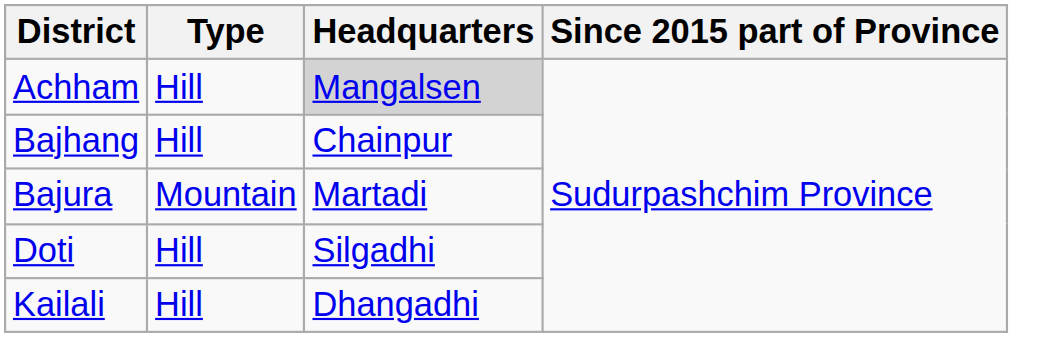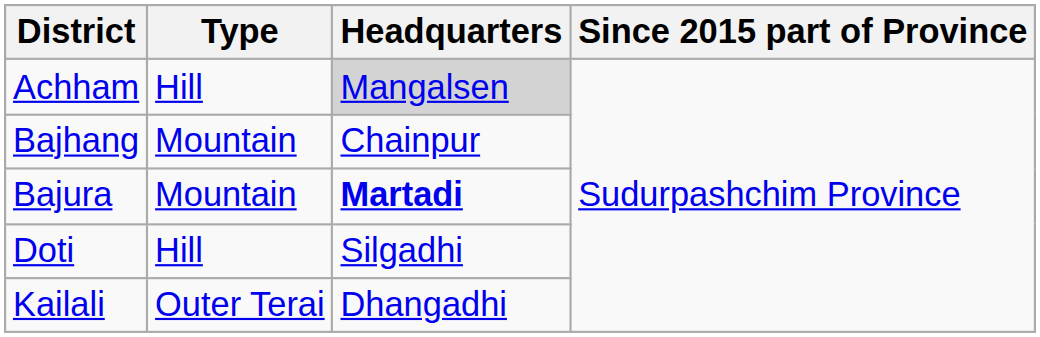 <table class="wikitable">
 <tr>
 <th>District</th>
 <th>Type</th>
 <th>Headquarters</th>
 <th>Since 2015 part of Province</th>
 </tr>
 <tr>
 <td><a href='#'>Achham</a></td>
 <td><a href='#'>Hill</a></td>
 <td style="background: lightgrey;"><a href='#'>Mangalsen</a></td>
 <td rowspan="5"><a href='#'>Sudurpashchim Province</a></td>
 </tr>
 <tr>
 <td><a href='#'>Bajhang</a></td>
-<td><a href='#'>Hill</a></td>
+<td><a href='#'>Mountain</a></td>
 <td><a href='#'>Chainpur</a></td>
 </tr>
 <tr>
 <td><a href='#'>Bajura</a></td>
 <td><a href='#'>Mountain</a></td>
-<td><a href='#'>Martadi</a></td>
+<td><strong><a href='#'>Martadi</a></strong></td>
 </tr>
 <tr>
 <td><a href='#'>Doti</a></td>
 <td><a href='#'>Hill</a></td>
 <td><a href='#'>Silgadhi</a></td>
 </tr>
 <tr>
 <td><a href='#'>Kailali</a></td>
-<td><a href='#'>Hill</a></td>
+<td><a href='#'>Outer Terai</a></td>
 <td><a href='#'>Dhangadhi</a></td>
 </tr>
 </table>
